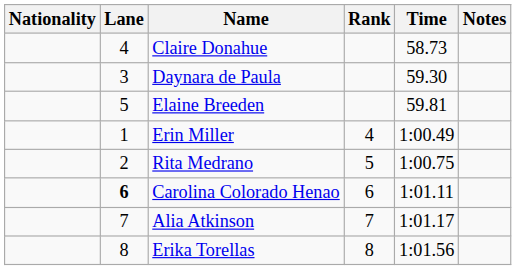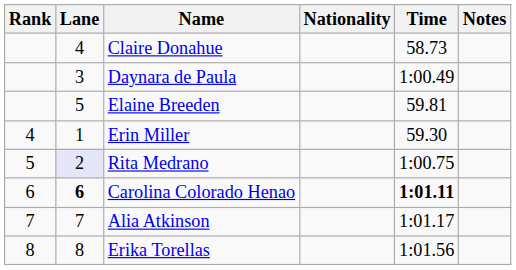 <table class="wikitable sortable" style="text-align:center">
 <tr>
-<th>Nationality</th>
+<th>Rank</th>
 <th>Lane</th>
 <th>Name</th>
-<th>Rank</th>
+<th>Nationality</th>
 <th>Time</th>
 <th>Notes</th>
 </tr>
 <tr>
-<td align=left></td>
+<td></td>
 <td>4</td>
 <td align=left><a href='#'>Claire Donahue</a></td>
-<td></td>
+<td align=left></td>
 <td>58.73</td>
 <td></td>
 </tr>
 <tr>
-<td align=left></td>
+<td></td>
 <td>3</td>
 <td align=left><a href='#'>Daynara de Paula</a></td>
+<td align=left></td>
+<td>1:00.49</td>
 <td></td>
+</tr>
+<tr>
+<td></td>
+<td>5</td>
+<td align=left><a href='#'>Elaine Breeden</a></td>
+<td align=left></td>
+<td>59.81</td>
+<td></td>
+</tr>
+<tr>
+<td>4</td>
+<td>1</td>
+<td align=left><a href='#'>Erin Miller</a></td>
+<td align=left></td>
 <td>59.30</td>
 <td></td>
 </tr>
 <tr>
+<td>5</td>
+<td style="background: lavender;">2</td>
+<td align=left><a href='#'>Rita Medrano</a></td>
 <td align=left></td>
-<td>5</td>
-<td align=left><a href='#'>Elaine Breeden</a></td>
-<td></td>
-<td>59.81</td>
-<td></td>
-</tr>
-<tr>
-<td align=left></td>
-<td>1</td>
-<td align=left><a href='#'>Erin Miller</a></td>
-<td>4</td>
-<td>1:00.49</td>
-<td></td>
-</tr>
-<tr>
-<td align=left></td>
-<td>2</td>
-<td align=left><a href='#'>Rita Medrano</a></td>
-<td>5</td>
 <td>1:00.75</td>
 <td></td>
 </tr>
 <tr>
-<td align=left></td>
+<td>6</td>
 <td><strong>6</strong></td>
 <td align=left><a href='#'>Carolina Colorado Henao</a></td>
-<td>6</td>
-<td>1:01.11</td>
+<td align=left></td>
+<td><strong>1:01.11</strong></td>
 <td></td>
 </tr>
 <tr>
-<td align=left></td>
+<td>7</td>
 <td>7</td>
 <td align=left><a href='#'>Alia Atkinson</a></td>
-<td>7</td>
+<td align=left></td>
 <td>1:01.17</td>
 <td></td>
 </tr>
 <tr>
-<td align=left></td>
+<td>8</td>
 <td>8</td>
 <td align=left><a href='#'>Erika Torellas</a></td>
-<td>8</td>
+<td align=left></td>
 <td>1:01.56</td>
 <td></td>
 </tr>
 </table>
